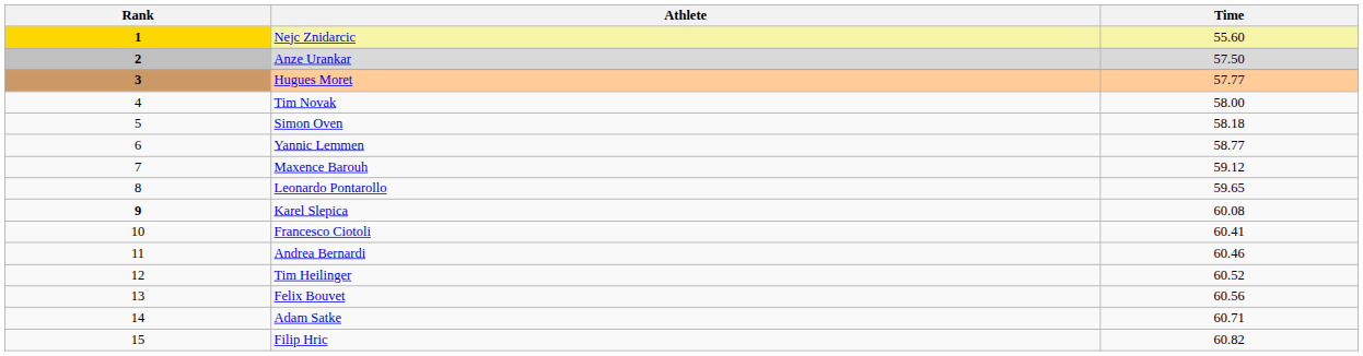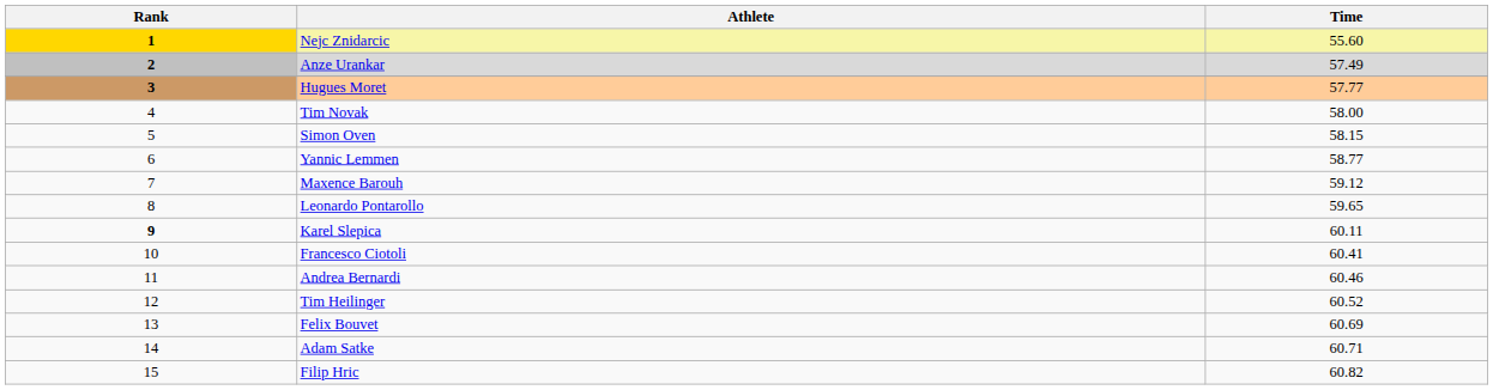 <table class="wikitable" width=80% style="font-size:100%; text-align:center;">
 <tr>
 <th>Rank</th>
 <th>Athlete</th>
 <th>Time</th>
 </tr>
 <tr align="center" valign="top" bgcolor="#F7F6A8">
 <th style="background:#ffd700;">1</th>
 <td align=left> <a href='#'>Nejc Znidarcic</a></td>
 <td>55.60</td>
 </tr>
 <tr align="center" valign="top" bgcolor="#D9D9D9">
 <th style="background:#c0c0c0;">2</th>
 <td align=left> <a href='#'>Anze Urankar</a></td>
-<td>57.50</td>
+<td>57.49</td>
 </tr>
 <tr>
 </tr>
 <tr align="center" valign="top" bgcolor="#FFCC99">
 <th style="background:#cc9966;">3</th>
 <td align=left> <a href='#'>Hugues Moret</a></td>
 <td>57.77</td>
 </tr>
 <tr>
 <td>4</td>
 <td align=left> <a href='#'>Tim Novak</a></td>
 <td>58.00</td>
 </tr>
 <tr>
 <td>5</td>
 <td align=left> <a href='#'>Simon Oven</a></td>
-<td>58.18</td>
+<td>58.15</td>
 </tr>
 <tr>
 <td>6</td>
 <td align=left> <a href='#'>Yannic Lemmen</a></td>
 <td>58.77</td>
 </tr>
 <tr>
 <td>7</td>
 <td align=left> <a href='#'>Maxence Barouh</a></td>
 <td>59.12</td>
 </tr>
 <tr>
 <td>8</td>
 <td align=left> <a href='#'>Leonardo Pontarollo</a></td>
 <td>59.65</td>
 </tr>
 <tr>
 <td><strong>9</strong></td>
 <td align=left> <a href='#'>Karel Slepica</a></td>
-<td>60.08</td>
+<td>60.11</td>
 </tr>
 <tr>
 <td>10</td>
 <td align=left> <a href='#'>Francesco Ciotoli</a></td>
 <td>60.41</td>
 </tr>
 <tr>
 <td>11</td>
 <td align=left> <a href='#'>Andrea Bernardi</a></td>
 <td>60.46</td>
 </tr>
 <tr>
 <td>12</td>
 <td align=left> <a href='#'>Tim Heilinger</a></td>
 <td>60.52</td>
 </tr>
 <tr>
 <td>13</td>
 <td align=left> <a href='#'>Felix Bouvet</a></td>
-<td>60.56</td>
+<td>60.69</td>
 </tr>
 <tr>
 <td>14</td>
 <td align=left> <a href='#'>Adam Satke</a></td>
 <td>60.71</td>
 </tr>
 <tr>
 <td>15</td>
 <td align=left> <a href='#'>Filip Hric</a></td>
 <td>60.82</td>
 </tr>
 </table>
